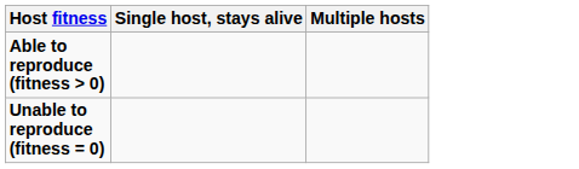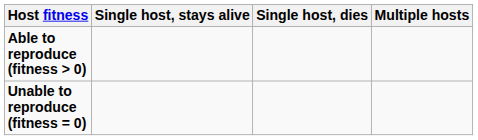 <table class="wikitable">
 <tr>
 <th>Host <a href='#'>fitness</a></th>
 <th>Single host, stays alive</th>
+<th>Single host, dies</th>
 <th>Multiple hosts</th>
 </tr>
 <tr>
 <td><strong>Able to<br>reproduce<br>(fitness > 0)</strong></td>
+<td><br>   <em></em></td>
 <td><br>   <em></em></td>
 <td><br>   <em></em></td>
 </tr>
 <tr>
 <td><strong>Unable to<br>reproduce<br>(fitness = 0)</strong></td>
 <td><br>   <em></em></td>
 <td><br>   <em></em></td>
+<td><br>   <em></em></td>
 </tr>
 </table>
